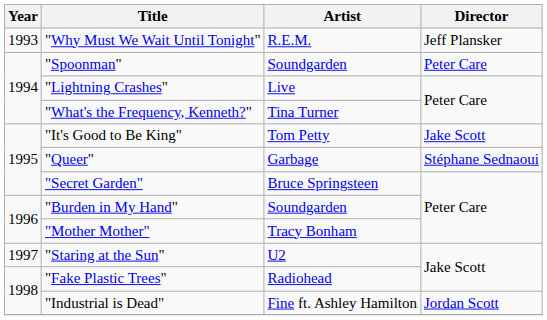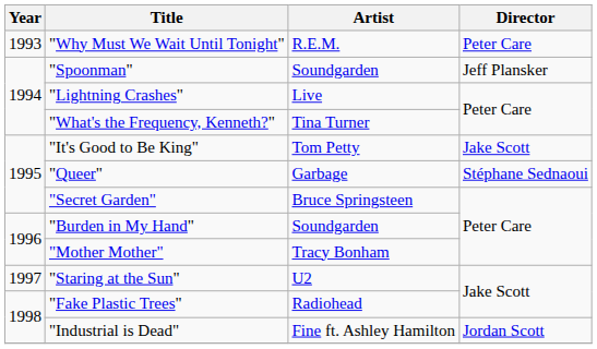 <table class="wikitable">
 <tr>
 <th>Year</th>
 <th>Title</th>
 <th>Artist</th>
 <th>Director</th>
 </tr>
 <tr>
 <td>1993</td>
 <td>"<a href='#'>Why Must We Wait Until Tonight</a>"</td>
 <td><a href='#'>R.E.M.</a></td>
-<td>Jeff Plansker</td>
+<td><a href='#'>Peter Care</a></td>
 </tr>
 <tr>
 <td rowspan="3">1994</td>
 <td>"<a href='#'>Spoonman</a>"</td>
 <td><a href='#'>Soundgarden</a></td>
-<td><a href='#'>Peter Care</a></td>
+<td>Jeff Plansker</td>
 </tr>
 <tr>
 <td>"<a href='#'>Lightning Crashes</a>"</td>
 <td><a href='#'>Live</a></td>
 <td rowspan="2">Peter Care</td>
 </tr>
 <tr>
 <td>"<a href='#'>What's the Frequency, Kenneth?</a>"</td>
 <td><a href='#'>Tina Turner</a></td>
 </tr>
 <tr>
 <td rowspan="3">1995</td>
 <td>"It's Good to Be King"</td>
 <td><a href='#'>Tom Petty</a></td>
 <td><a href='#'>Jake Scott</a></td>
 </tr>
 <tr>
 <td>"<a href='#'>Queer</a>"</td>
 <td><a href='#'>Garbage</a></td>
 <td><a href='#'>Stéphane Sednaoui</a></td>
 </tr>
 <tr>
 <td><a href='#'>"Secret Garden"</a></td>
 <td><a href='#'>Bruce Springsteen</a></td>
 <td rowspan="3">Peter Care</td>
 </tr>
 <tr>
 <td rowspan="2">1996</td>
 <td>"<a href='#'>Burden in My Hand</a>"</td>
 <td><a href='#'>Soundgarden</a></td>
 </tr>
 <tr>
 <td><a href='#'>"Mother Mother"</a></td>
 <td><a href='#'>Tracy Bonham</a></td>
 </tr>
 <tr>
 <td>1997</td>
 <td>"<a href='#'>Staring at the Sun</a>"</td>
 <td><a href='#'>U2</a></td>
 <td rowspan="2">Jake Scott</td>
 </tr>
 <tr>
 <td rowspan="2">1998</td>
 <td>"<a href='#'>Fake Plastic Trees</a>"</td>
 <td><a href='#'>Radiohead</a></td>
 </tr>
 <tr>
 <td>"Industrial is Dead"</td>
 <td><a href='#'>Fine</a> ft. Ashley Hamilton</td>
 <td><a href='#'>Jordan Scott</a></td>
 </tr>
 <tr>
 </tr>
 </table>
